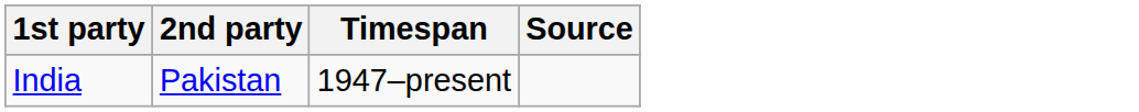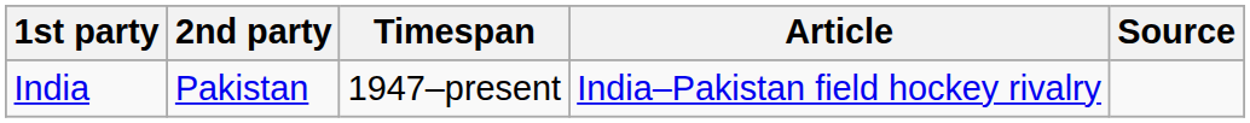 <table class="wikitable">
 <tr>
 <th>1st party</th>
 <th>2nd party</th>
 <th>Timespan</th>
+<th>Article</th>
 <th class="unsortable">Source</th>
 </tr>
 <tr>
 <td> <a href='#'>India</a></td>
 <td> <a href='#'>Pakistan</a></td>
 <td>1947–present</td>
+<td><a href='#'>India–Pakistan field hockey rivalry</a></td>
 <td></td>
 </tr>
 </table>
